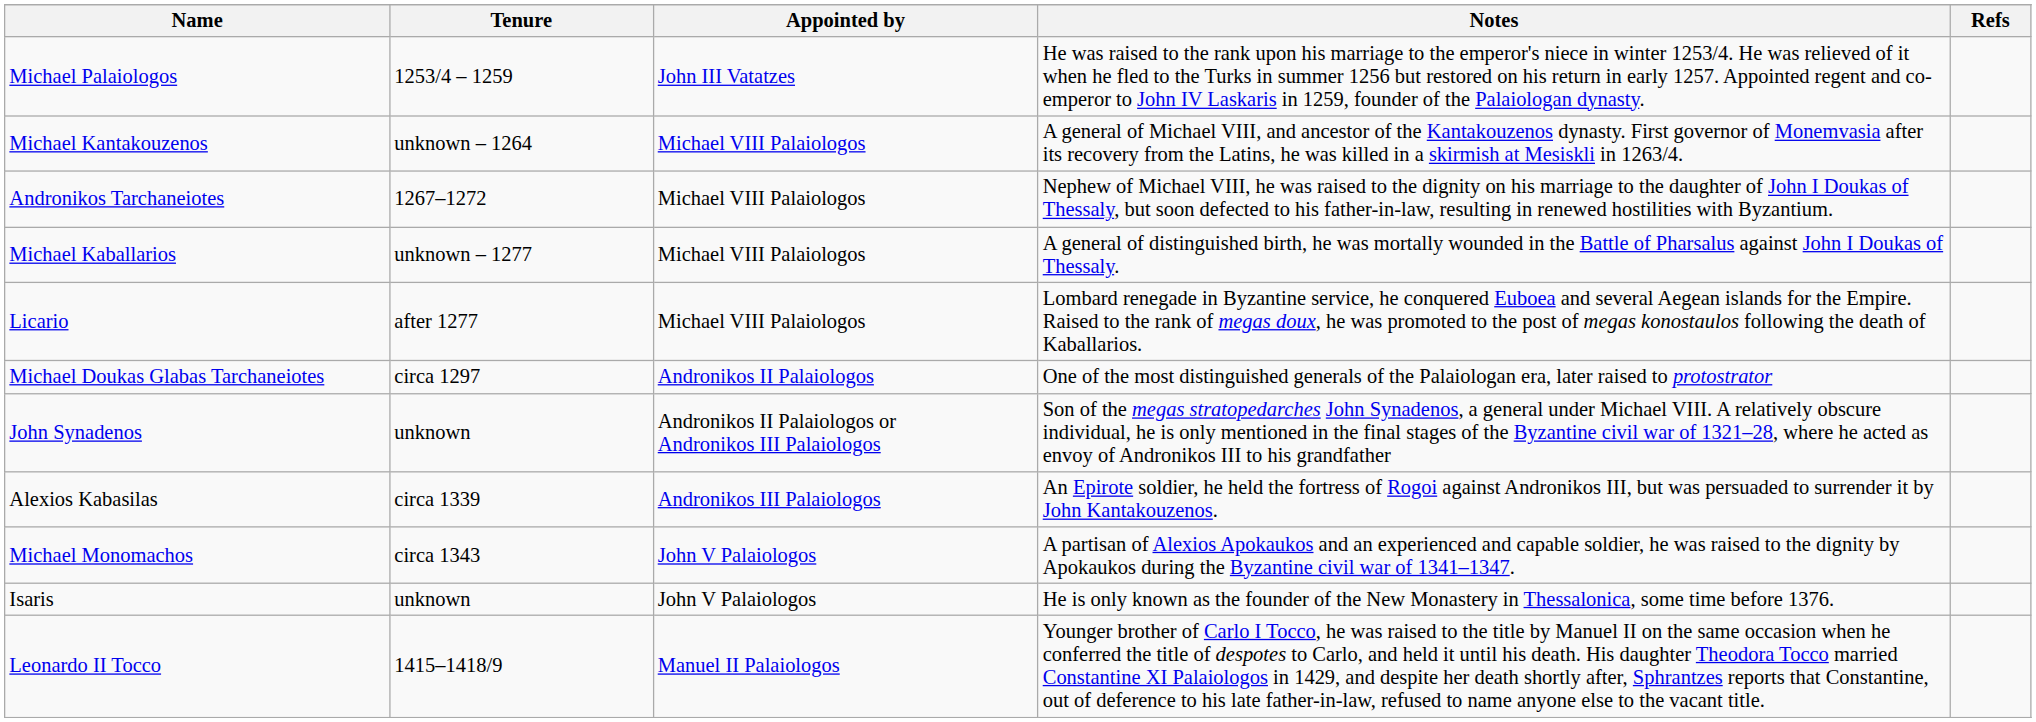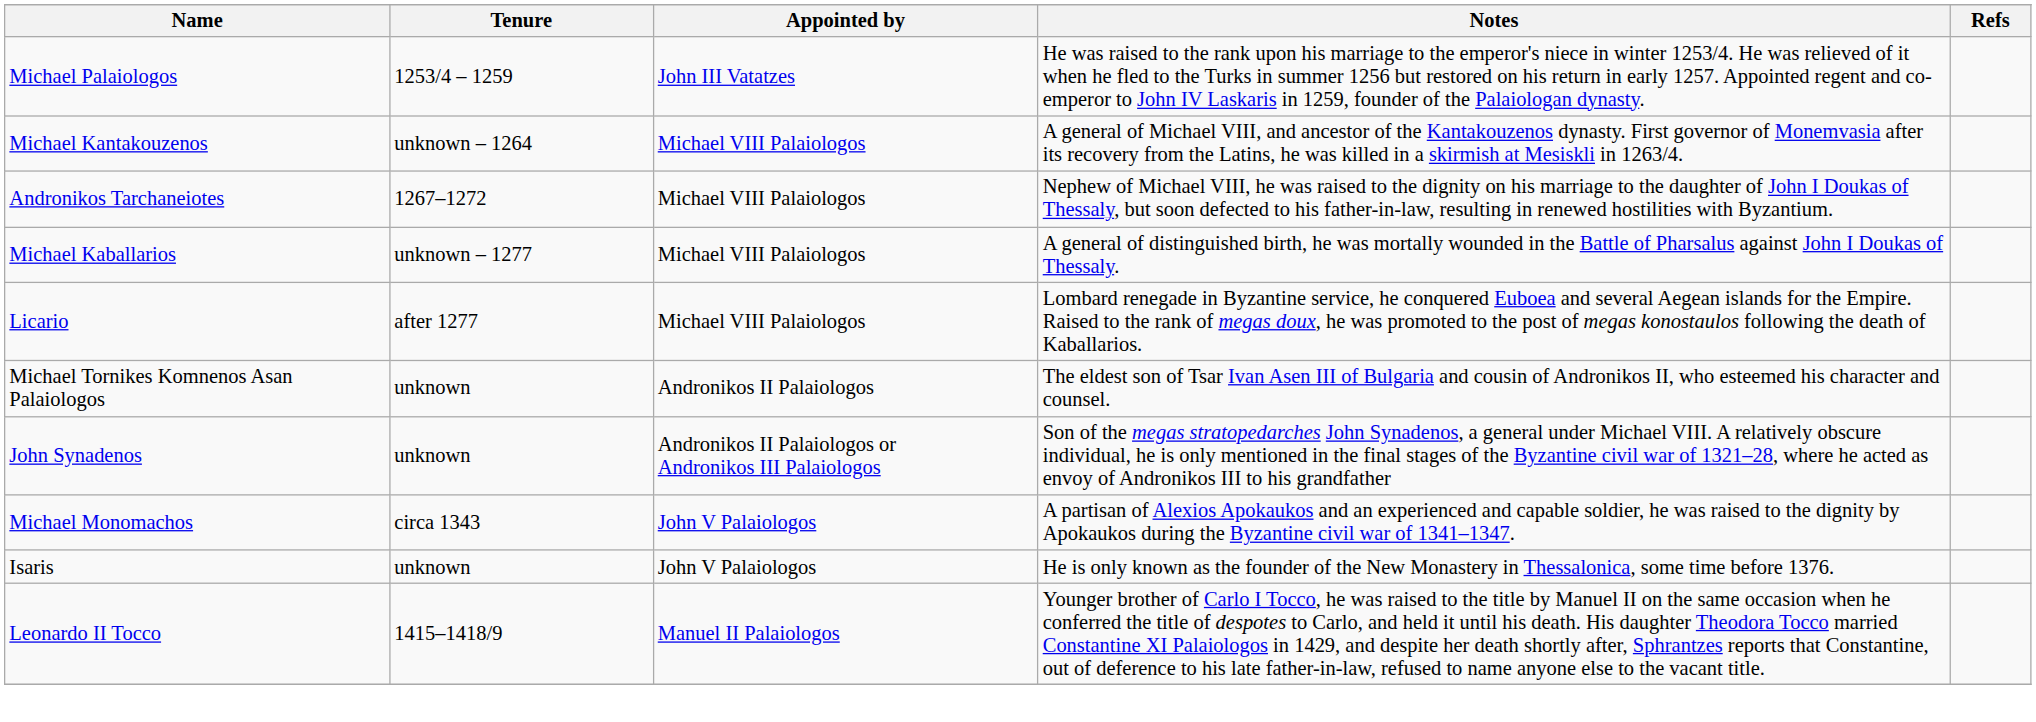 <table class="wikitable"  width="100%">
 <tr bgcolor="#FFDEAD">
 </tr>
 <tr>
 <th width="19%">Name</th>
 <th width="13%">Tenure</th>
 <th width="19%">Appointed by</th>
 <th width="45%">Notes</th>
 <th width="4%">Refs</th>
 </tr>
 <tr>
 <td><a href='#'>Michael Palaiologos</a></td>
 <td>1253/4 – 1259</td>
 <td><a href='#'>John III Vatatzes</a></td>
 <td>He was raised to the rank upon his marriage to the emperor's niece in winter 1253/4. He was relieved of it when he fled to the Turks in summer 1256 but restored on his return in early 1257. Appointed regent and co-emperor to <a href='#'>John IV Laskaris</a> in 1259, founder of the <a href='#'>Palaiologan dynasty</a>.</td>
 <td></td>
 </tr>
 <tr>
 <td><a href='#'>Michael Kantakouzenos</a></td>
 <td>unknown – 1264</td>
 <td><a href='#'>Michael VIII Palaiologos</a></td>
 <td>A general of Michael VIII, and ancestor of the <a href='#'>Kantakouzenos</a> dynasty. First governor of <a href='#'>Monemvasia</a> after its recovery from the Latins, he was killed in a <a href='#'>skirmish at Mesiskli</a> in 1263/4.</td>
 <td></td>
 </tr>
 <tr>
 <td><a href='#'>Andronikos Tarchaneiotes</a></td>
 <td>1267–1272</td>
 <td>Michael VIII Palaiologos</td>
 <td>Nephew of Michael VIII, he was raised to the dignity on his marriage to the daughter of <a href='#'>John I Doukas of Thessaly</a>, but soon defected to his father-in-law, resulting in renewed hostilities with Byzantium.</td>
 <td></td>
 </tr>
 <tr>
 <td><a href='#'>Michael Kaballarios</a></td>
 <td>unknown – 1277</td>
 <td>Michael VIII Palaiologos</td>
 <td>A general of distinguished birth, he was mortally wounded in the <a href='#'>Battle of Pharsalus</a> against <a href='#'>John I Doukas of Thessaly</a>.</td>
 <td></td>
 </tr>
 <tr>
 <td><a href='#'>Licario</a></td>
 <td>after 1277</td>
 <td>Michael VIII Palaiologos</td>
 <td>Lombard renegade in Byzantine service, he conquered <a href='#'>Euboea</a> and several Aegean islands for the Empire. Raised to the rank of <em><a href='#'>megas doux</a></em>, he was promoted to the post of <em>megas konostaulos</em> following the death of Kaballarios.</td>
 <td></td>
 </tr>
 <tr>
-<td><a href='#'>Michael Doukas Glabas Tarchaneiotes</a></td>
-<td>circa 1297</td>
-<td><a href='#'>Andronikos II Palaiologos</a></td>
-<td>One of the most distinguished generals of the Palaiologan era, later raised to <em><a href='#'>protostrator</a></em></td>
+<td>Michael Tornikes Komnenos Asan Palaiologos</td>
+<td>unknown</td>
+<td>Andronikos II Palaiologos</td>
+<td>The eldest son of Tsar <a href='#'>Ivan Asen III of Bulgaria</a> and cousin of Andronikos II, who esteemed his character and counsel.</td>
 <td></td>
 </tr>
 <tr>
 <td><a href='#'>John Synadenos</a></td>
 <td>unknown</td>
 <td>Andronikos II Palaiologos or<br><a href='#'>Andronikos III Palaiologos</a></td>
 <td>Son of the  <em><a href='#'>megas stratopedarches</a></em> <a href='#'>John Synadenos</a>, a general under Michael VIII. A relatively obscure individual, he is only mentioned in the final stages of the <a href='#'>Byzantine civil war of 1321–28</a>, where he acted as envoy of Andronikos III to his grandfather</td>
-<td></td>
-</tr>
-<tr>
-<td>Alexios Kabasilas</td>
-<td>circa 1339</td>
-<td><a href='#'>Andronikos III Palaiologos</a></td>
-<td>An <a href='#'>Epirote</a> soldier, he held the fortress of <a href='#'>Rogoi</a> against Andronikos III, but was persuaded to surrender it by <a href='#'>John Kantakouzenos</a>.</td>
 <td></td>
 </tr>
 <tr>
 <td><a href='#'>Michael Monomachos</a></td>
 <td>circa 1343</td>
 <td><a href='#'>John V Palaiologos</a></td>
 <td>A partisan of <a href='#'>Alexios Apokaukos</a> and an experienced and capable soldier, he was raised to the dignity by Apokaukos during the <a href='#'>Byzantine civil war of 1341–1347</a>.</td>
 <td></td>
 </tr>
 <tr>
 <td>Isaris</td>
 <td>unknown</td>
 <td>John V Palaiologos</td>
 <td>He is only known as the founder of the New Monastery in <a href='#'>Thessalonica</a>, some time before 1376.</td>
 <td></td>
 </tr>
 <tr>
 <td><a href='#'>Leonardo II Tocco</a></td>
 <td>1415–1418/9</td>
 <td><a href='#'>Manuel II Palaiologos</a></td>
 <td>Younger brother of <a href='#'>Carlo I Tocco</a>, he was raised to the title by Manuel II on the same occasion when he conferred the title of <em>despotes</em> to Carlo, and held it until his death. His daughter <a href='#'>Theodora Tocco</a> married <a href='#'>Constantine XI Palaiologos</a> in 1429, and despite her death shortly after, <a href='#'>Sphrantzes</a> reports that Constantine, out of deference to his late father-in-law, refused to name anyone else to the vacant title.</td>
 <td></td>
 </tr>
 <tr>
 </tr>
 </table>
